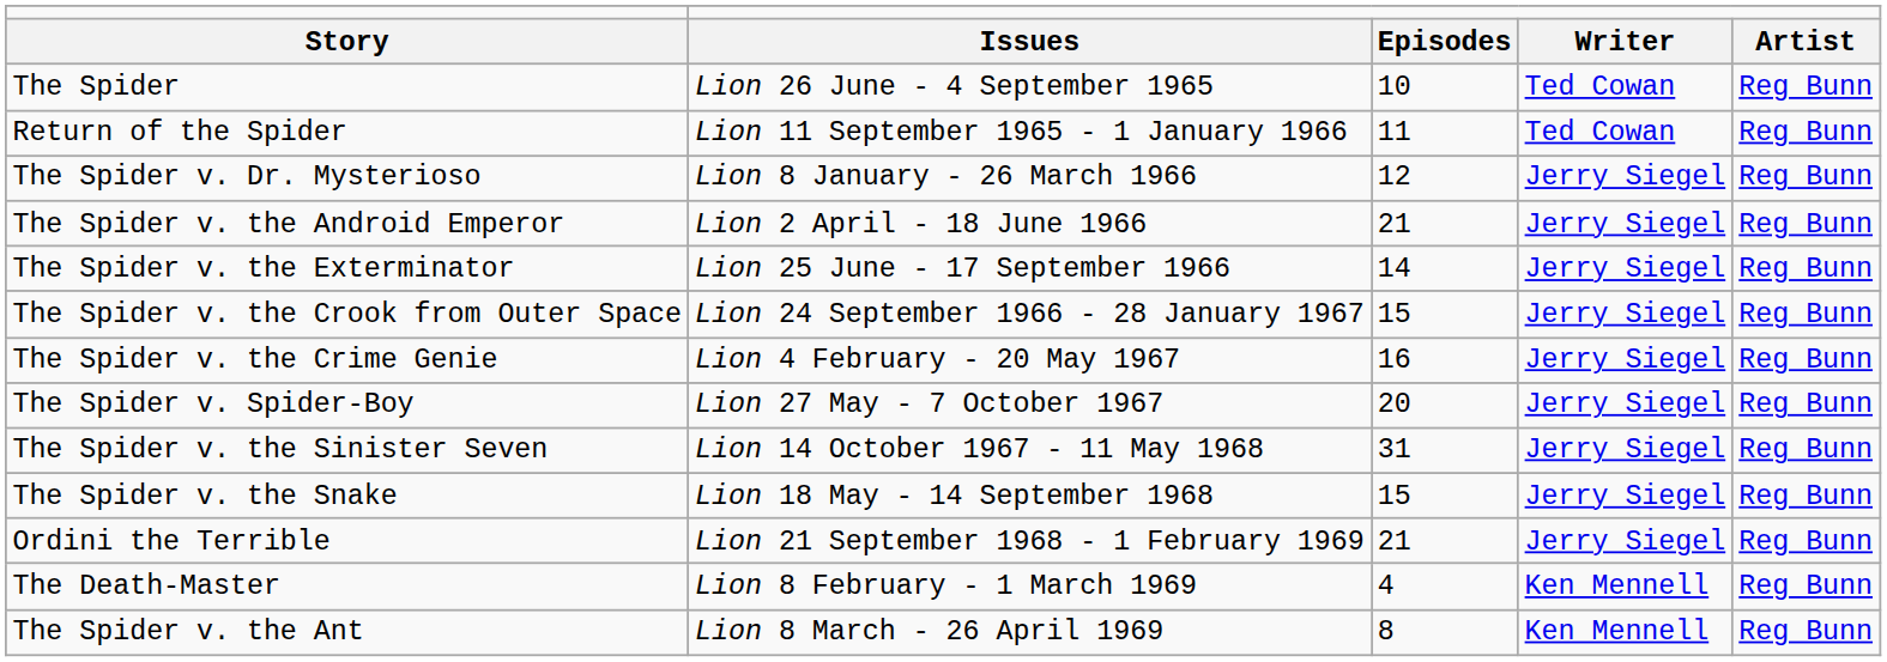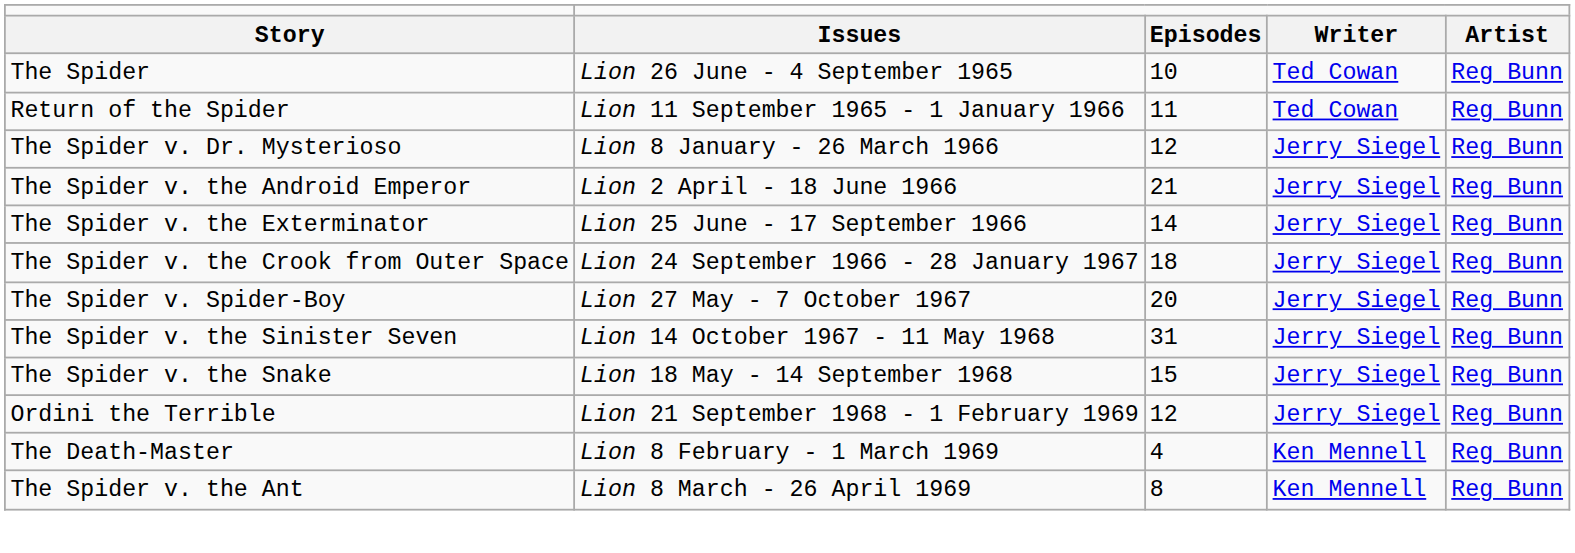 <table class="wikitable mw-collapsible mw-collapsed">
 <tr>
 <td></td>
 </tr>
 <tr>
 <th>Story</th>
 <th>Issues</th>
 <th>Episodes</th>
 <th>Writer</th>
 <th>Artist</th>
 </tr>
 <tr>
 <td>The Spider</td>
 <td><em>Lion</em> 26 June - 4 September 1965</td>
 <td>10</td>
 <td><a href='#'>Ted Cowan</a></td>
 <td><a href='#'>Reg Bunn</a></td>
 </tr>
 <tr>
 <td>Return of the Spider</td>
 <td><em>Lion</em> 11 September 1965 - 1 January 1966</td>
 <td>11</td>
 <td><a href='#'>Ted Cowan</a></td>
 <td><a href='#'>Reg Bunn</a></td>
 </tr>
 <tr>
 <td>The Spider v. Dr. Mysterioso</td>
 <td><em>Lion</em> 8 January - 26 March 1966</td>
 <td>12</td>
 <td><a href='#'>Jerry Siegel</a></td>
 <td><a href='#'>Reg Bunn</a></td>
 </tr>
 <tr>
 <td>The Spider v. the Android Emperor</td>
 <td><em>Lion</em> 2 April - 18 June 1966</td>
 <td>21</td>
 <td><a href='#'>Jerry Siegel</a></td>
 <td><a href='#'>Reg Bunn</a></td>
 </tr>
 <tr>
 <td>The Spider v. the Exterminator</td>
 <td><em>Lion</em> 25 June - 17 September 1966</td>
 <td>14</td>
 <td><a href='#'>Jerry Siegel</a></td>
 <td><a href='#'>Reg Bunn</a></td>
 </tr>
 <tr>
 <td>The Spider v. the Crook from Outer Space</td>
 <td><em>Lion</em> 24 September 1966 - 28 January 1967</td>
-<td>15</td>
-<td><a href='#'>Jerry Siegel</a></td>
-<td><a href='#'>Reg Bunn</a></td>
-</tr>
-<tr>
-<td>The Spider v. the Crime Genie</td>
-<td><em>Lion</em> 4 February - 20 May 1967</td>
-<td>16</td>
+<td>18</td>
 <td><a href='#'>Jerry Siegel</a></td>
 <td><a href='#'>Reg Bunn</a></td>
 </tr>
 <tr>
 <td>The Spider v. Spider-Boy</td>
 <td><em>Lion</em> 27 May - 7 October 1967</td>
 <td>20</td>
 <td><a href='#'>Jerry Siegel</a></td>
 <td><a href='#'>Reg Bunn</a></td>
 </tr>
 <tr>
 <td>The Spider v. the Sinister Seven</td>
 <td><em>Lion</em> 14 October 1967 - 11 May 1968</td>
 <td>31</td>
 <td><a href='#'>Jerry Siegel</a></td>
 <td><a href='#'>Reg Bunn</a></td>
 </tr>
 <tr>
 <td>The Spider v. the Snake</td>
 <td><em>Lion</em> 18 May - 14 September 1968</td>
 <td>15</td>
 <td><a href='#'>Jerry Siegel</a></td>
 <td><a href='#'>Reg Bunn</a></td>
 </tr>
 <tr>
 <td>Ordini the Terrible</td>
 <td><em>Lion</em> 21 September 1968 - 1 February 1969</td>
-<td>21</td>
+<td>12</td>
 <td><a href='#'>Jerry Siegel</a></td>
 <td><a href='#'>Reg Bunn</a></td>
 </tr>
 <tr>
 <td>The Death-Master</td>
 <td><em>Lion</em> 8 February - 1 March 1969</td>
 <td>4</td>
 <td><a href='#'>Ken Mennell</a></td>
 <td><a href='#'>Reg Bunn</a></td>
 </tr>
 <tr>
 <td>The Spider v. the Ant</td>
 <td><em>Lion</em> 8 March - 26 April 1969</td>
 <td>8</td>
 <td><a href='#'>Ken Mennell</a></td>
 <td><a href='#'>Reg Bunn</a></td>
 </tr>
 </table>
